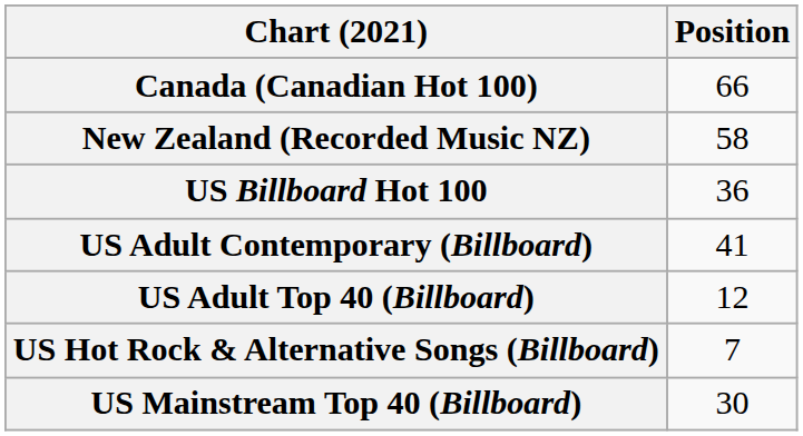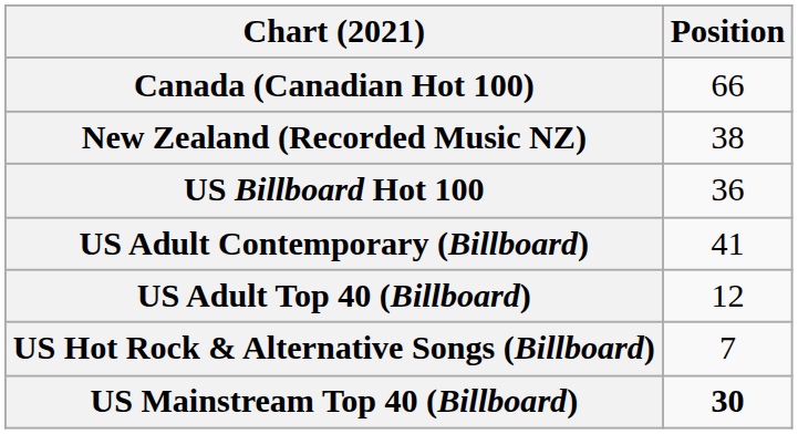 <table class="wikitable sortable plainrowheaders" style="text-align:center">
 <tr>
 <th scope="col">Chart (2021)</th>
 <th scope="col">Position</th>
 </tr>
 <tr>
 <th scope="row">Canada (Canadian Hot 100)</th>
 <td>66</td>
 </tr>
 <tr>
 <th scope="row">New Zealand (Recorded Music NZ)</th>
-<td>58</td>
+<td>38</td>
 </tr>
 <tr>
 <th scope="row">US <em>Billboard</em> Hot 100</th>
 <td>36</td>
 </tr>
 <tr>
 <th scope="row">US Adult Contemporary (<em>Billboard</em>)</th>
 <td>41</td>
 </tr>
 <tr>
 <th scope="row">US Adult Top 40 (<em>Billboard</em>)</th>
 <td>12</td>
 </tr>
 <tr>
 <th scope="row">US Hot Rock & Alternative Songs (<em>Billboard</em>)</th>
 <td>7</td>
 </tr>
 <tr>
 <th scope="row">US Mainstream Top 40 (<em>Billboard</em>)</th>
-<td>30</td>
+<td><strong>30</strong></td>
 </tr>
 </table>
